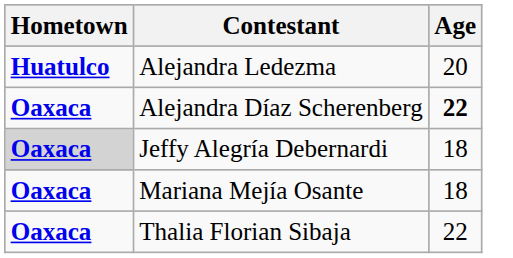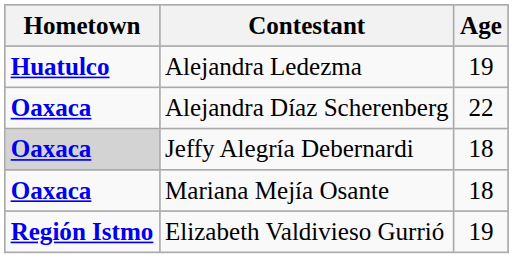 <table class="wikitable sortable" style="font-size: 95%;">
 <tr>
 <th>Hometown</th>
 <th>Contestant</th>
 <th>Age</th>
 </tr>
 <tr>
 <td><strong><a href='#'>Huatulco</a></strong></td>
 <td>Alejandra Ledezma</td>
-<td align="center">20</td>
+<td align="center">19</td>
 </tr>
 <tr>
 <td><strong><a href='#'>Oaxaca</a></strong></td>
 <td>Alejandra Díaz Scherenberg</td>
-<td align="center"><strong>22</strong></td>
+<td align="center">22</td>
 </tr>
 <tr>
 <td style="background: lightgrey;"><strong><a href='#'>Oaxaca</a></strong></td>
 <td>Jeffy Alegría Debernardi</td>
 <td align="center">18</td>
 </tr>
 <tr>
 <td><strong><a href='#'>Oaxaca</a></strong></td>
 <td>Mariana Mejía Osante</td>
 <td align="center">18</td>
 </tr>
 <tr>
-<td><strong><a href='#'>Oaxaca</a></strong></td>
-<td>Thalia Florian Sibaja</td>
-<td align="center">22</td>
+<td><strong><a href='#'>Región Istmo</a></strong></td>
+<td>Elizabeth Valdivieso Gurrió</td>
+<td align="center">19</td>
 </tr>
 </table>
